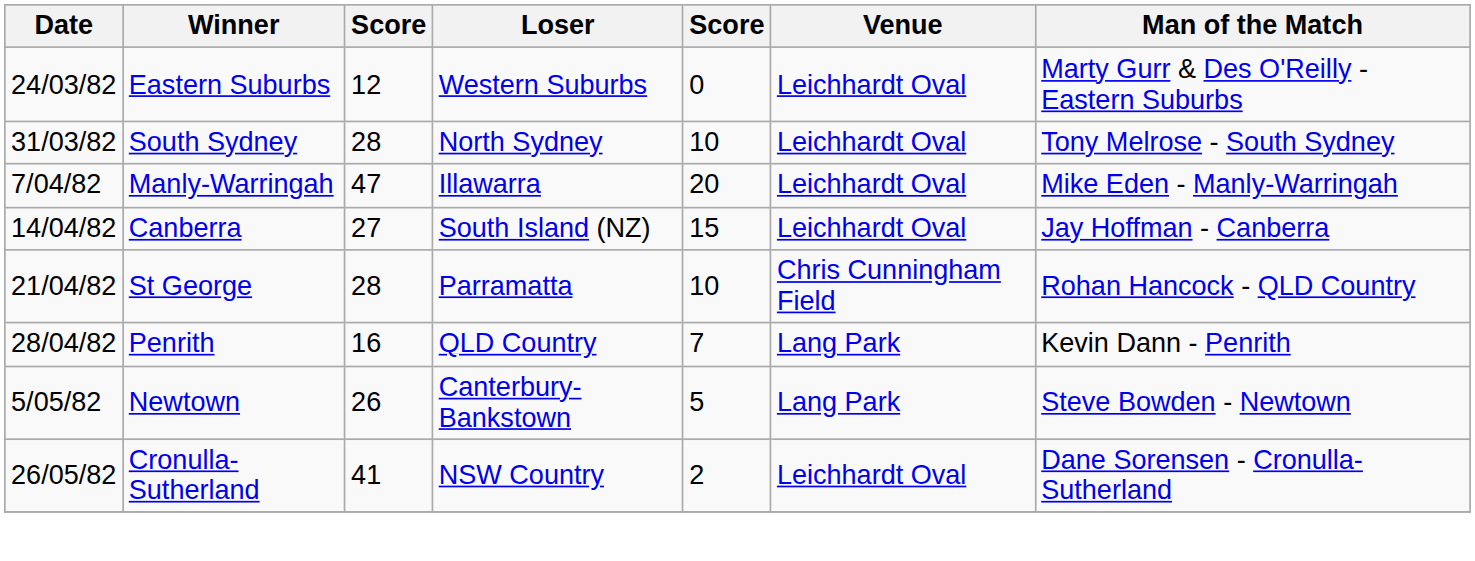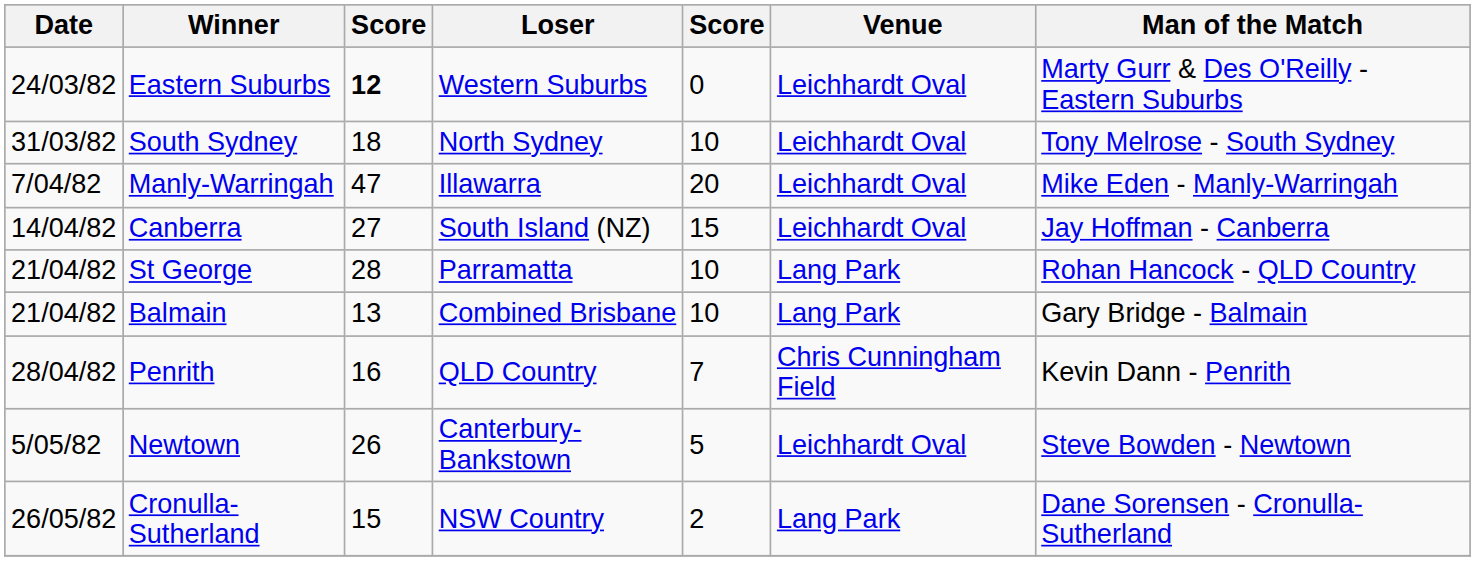 <table class="wikitable">
 <tr>
 <th>Date</th>
 <th>Winner</th>
 <th>Score</th>
 <th>Loser</th>
 <th>Score</th>
 <th>Venue</th>
 <th>Man of the Match</th>
 </tr>
 <tr>
 <td>24/03/82</td>
 <td> <a href='#'>Eastern Suburbs</a></td>
-<td>12</td>
+<td><strong>12</strong></td>
 <td> <a href='#'>Western Suburbs</a></td>
 <td>0</td>
 <td><a href='#'>Leichhardt Oval</a></td>
 <td><a href='#'>Marty Gurr</a> & <a href='#'>Des O'Reilly</a> - <a href='#'>Eastern Suburbs</a></td>
 </tr>
 <tr>
 <td>31/03/82</td>
 <td> <a href='#'>South Sydney</a></td>
-<td>28</td>
+<td>18</td>
 <td> <a href='#'>North Sydney</a></td>
 <td>10</td>
 <td><a href='#'>Leichhardt Oval</a></td>
 <td><a href='#'>Tony Melrose</a> - <a href='#'>South Sydney</a></td>
 </tr>
 <tr>
 <td>7/04/82</td>
 <td> <a href='#'>Manly-Warringah</a></td>
 <td>47</td>
 <td> <a href='#'>Illawarra</a></td>
 <td>20</td>
 <td><a href='#'>Leichhardt Oval</a></td>
 <td><a href='#'>Mike Eden</a> - <a href='#'>Manly-Warringah</a></td>
 </tr>
 <tr>
 <td>14/04/82</td>
 <td> <a href='#'>Canberra</a></td>
 <td>27</td>
 <td> <a href='#'>South Island</a> (NZ)</td>
 <td>15</td>
 <td><a href='#'>Leichhardt Oval</a></td>
 <td><a href='#'>Jay Hoffman</a> - <a href='#'>Canberra</a></td>
 </tr>
 <tr>
 <td>21/04/82</td>
 <td> <a href='#'>St George</a></td>
 <td>28</td>
 <td> <a href='#'>Parramatta</a></td>
 <td>10</td>
-<td><a href='#'>Chris Cunningham Field</a></td>
+<td><a href='#'>Lang Park</a></td>
 <td><a href='#'>Rohan Hancock</a> - <a href='#'>QLD Country</a></td>
+</tr>
+<tr>
+<td>21/04/82</td>
+<td> <a href='#'>Balmain</a></td>
+<td>13</td>
+<td> <a href='#'>Combined Brisbane</a></td>
+<td>10</td>
+<td><a href='#'>Lang Park</a></td>
+<td>Gary Bridge - <a href='#'>Balmain</a></td>
 </tr>
 <tr>
 <td>28/04/82</td>
 <td> <a href='#'>Penrith</a></td>
 <td>16</td>
 <td> <a href='#'>QLD Country</a></td>
 <td>7</td>
-<td><a href='#'>Lang Park</a></td>
+<td><a href='#'>Chris Cunningham Field</a></td>
 <td>Kevin Dann - <a href='#'>Penrith</a></td>
 </tr>
 <tr>
 <td>5/05/82</td>
 <td> <a href='#'>Newtown</a></td>
 <td>26</td>
 <td> <a href='#'>Canterbury-Bankstown</a></td>
 <td>5</td>
-<td><a href='#'>Lang Park</a></td>
+<td><a href='#'>Leichhardt Oval</a></td>
 <td><a href='#'>Steve Bowden</a> - <a href='#'>Newtown</a></td>
 </tr>
 <tr>
 <td>26/05/82</td>
 <td> <a href='#'>Cronulla-Sutherland</a></td>
-<td>41</td>
+<td>15</td>
 <td> <a href='#'>NSW Country</a></td>
 <td>2</td>
-<td><a href='#'>Leichhardt Oval</a></td>
+<td><a href='#'>Lang Park</a></td>
 <td><a href='#'>Dane Sorensen</a> - <a href='#'>Cronulla-Sutherland</a></td>
 </tr>
 <tr>
 </tr>
 </table>
